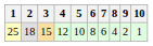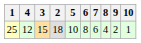 <table class="wikitable" style="font-size: 85%;">
 <tr>
 <th>1</th>
+<th>4</th>
+<th>3</th>
 <th>2</th>
-<th>3</th>
-<th>4</th>
 <th>5</th>
 <th>6</th>
 <th>7</th>
 <th>8</th>
 <th>9</th>
 <th>10</th>
 </tr>
 <tr align="center">
 <td style="background:#FFFFBF;">25</td>
+<td style="background:#DFFFDF;">12</td>
+<td style="background:#FFDF9F;">15</td>
 <td style="background:#DFDFDF;">18</td>
-<td style="background:#FFDF9F;">15</td>
-<td style="background:#DFFFDF;">12</td>
 <td style="background:#DFFFDF;">10</td>
 <td style="background:#DFFFDF;">8</td>
 <td style="background:#DFFFDF;">6</td>
 <td style="background:#DFFFDF;">4</td>
 <td style="background:#DFFFDF;">2</td>
 <td style="background:#DFFFDF;">1</td>
 </tr>
 </table>
